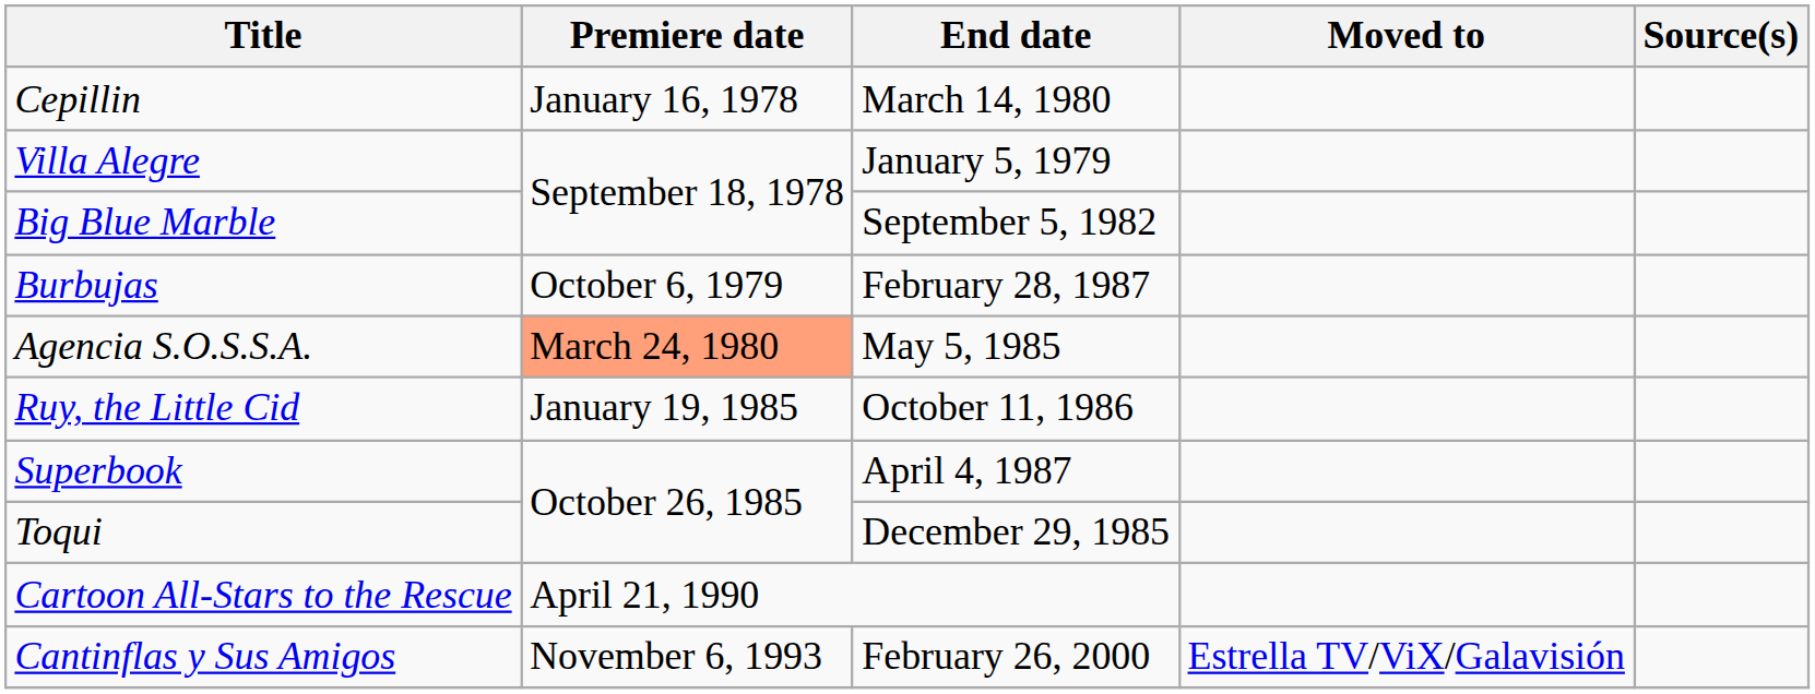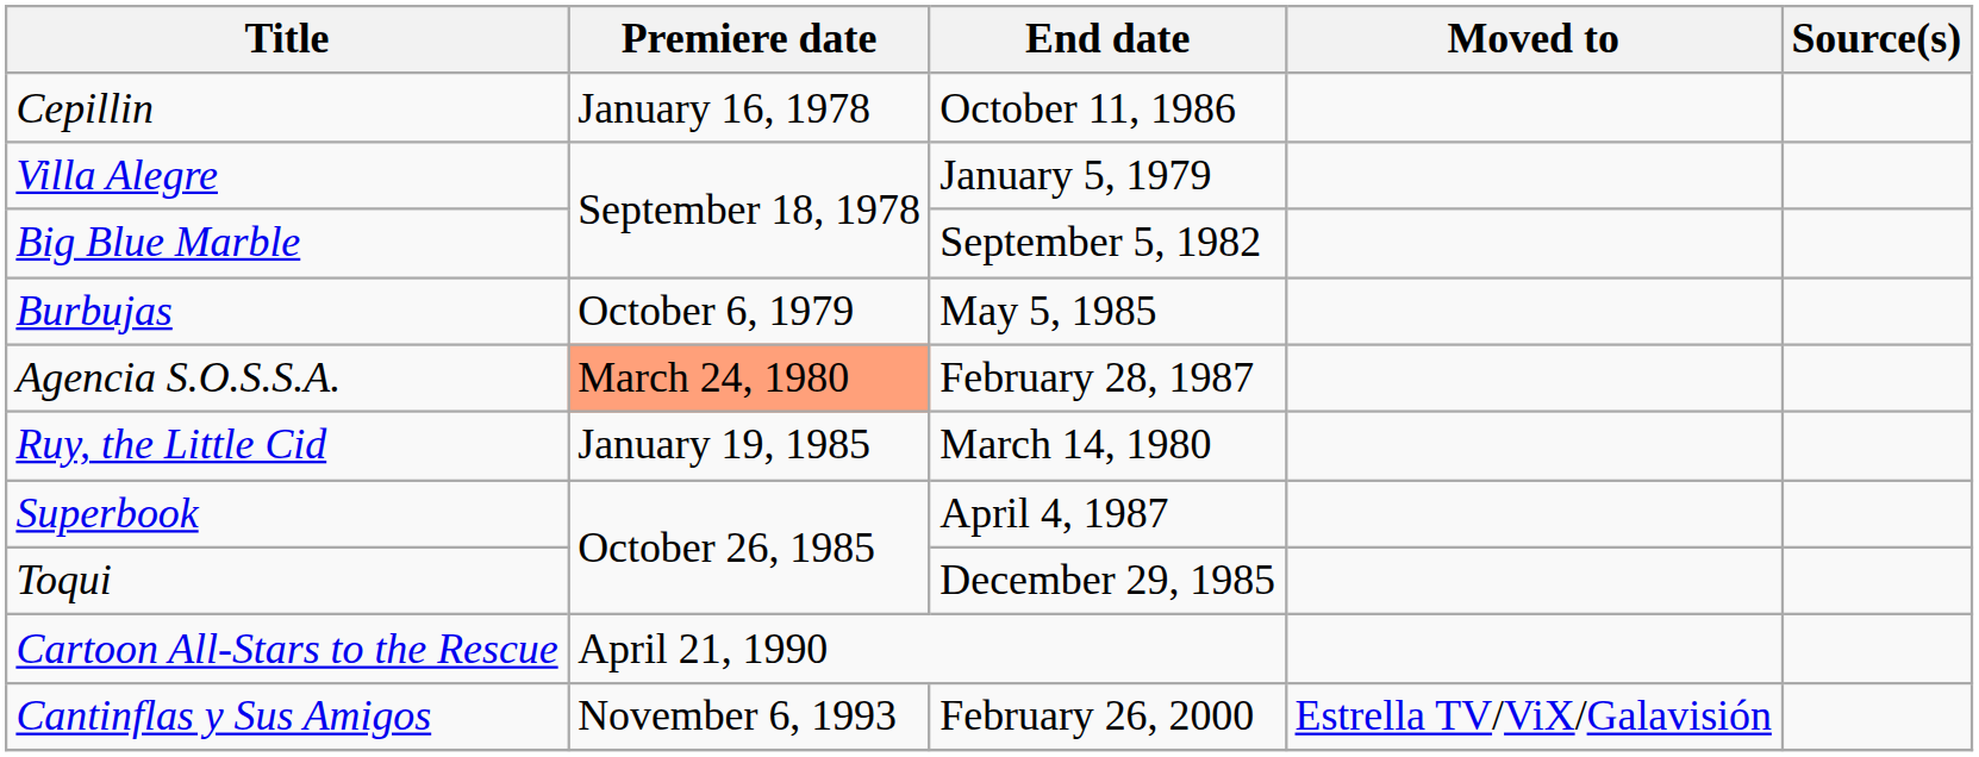 <table class="wikitable sortable">
 <tr>
 <th>Title</th>
 <th>Premiere date</th>
 <th>End date</th>
 <th>Moved to</th>
 <th>Source(s)</th>
 </tr>
 <tr>
 <td><em>Cepillin</em></td>
 <td>January 16, 1978</td>
-<td>March 14, 1980</td>
+<td>October 11, 1986</td>
 <td></td>
 <td></td>
 </tr>
 <tr>
 <td><em><a href='#'>Villa Alegre</a></em></td>
 <td rowspan=2>September 18, 1978</td>
 <td>January 5, 1979</td>
 <td></td>
 <td></td>
 </tr>
 <tr>
 <td><em><a href='#'>Big Blue Marble</a></em></td>
 <td>September 5, 1982</td>
 <td></td>
 <td></td>
 </tr>
 <tr>
 <td><em><a href='#'>Burbujas</a></em></td>
 <td>October 6, 1979</td>
-<td>February 28, 1987</td>
+<td>May 5, 1985</td>
 <td></td>
 <td></td>
 </tr>
 <tr>
 <td><em>Agencia S.O.S.S.A.</em></td>
 <td style="background: lightsalmon;">March 24, 1980</td>
-<td>May 5, 1985</td>
+<td>February 28, 1987</td>
 <td></td>
 <td></td>
 </tr>
 <tr>
 <td><em><a href='#'>Ruy, the Little Cid</a></em></td>
 <td>January 19, 1985</td>
-<td>October 11, 1986</td>
+<td>March 14, 1980</td>
 <td></td>
 <td></td>
 </tr>
 <tr>
 <td><em><a href='#'>Superbook</a></em></td>
 <td rowspan=2>October 26, 1985</td>
 <td>April 4, 1987</td>
 <td></td>
 <td></td>
 </tr>
 <tr>
 <td><em>Toqui</em></td>
 <td>December 29, 1985</td>
 <td></td>
 <td></td>
 </tr>
 <tr>
 <td><em><a href='#'>Cartoon All-Stars to the Rescue</a></em></td>
 <td colspan=2>April 21, 1990</td>
 <td></td>
 <td></td>
 </tr>
 <tr>
 <td><em><a href='#'>Cantinflas y Sus Amigos</a></em></td>
 <td>November 6, 1993</td>
 <td>February 26, 2000</td>
 <td><a href='#'>Estrella TV</a>/<a href='#'>ViX</a>/<a href='#'>Galavisión</a></td>
 <td></td>
 </tr>
 <tr>
 </tr>
 </table>
